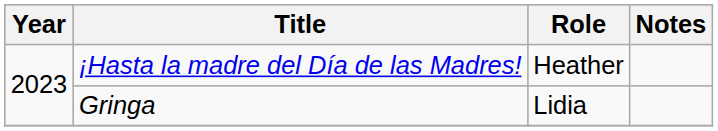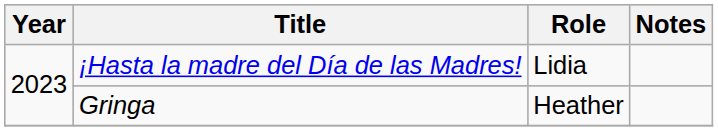 <table class="wikitable sortable">
 <tr>
 <th>Year</th>
 <th>Title</th>
 <th>Role</th>
 <th>Notes</th>
 </tr>
 <tr>
 <td rowspan=2>2023</td>
 <td><em><a href='#'>¡Hasta la madre del Día de las Madres!</a></em></td>
-<td>Heather</td>
+<td>Lidia</td>
 <td></td>
 </tr>
 <tr>
 <td><em>Gringa</em></td>
-<td>Lidia</td>
+<td>Heather</td>
 <td></td>
 </tr>
 <tr>
 </tr>
 </table>
